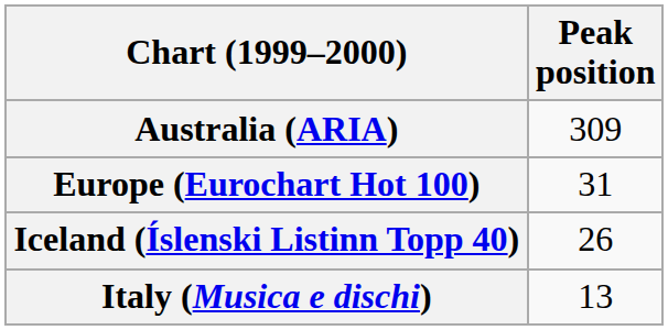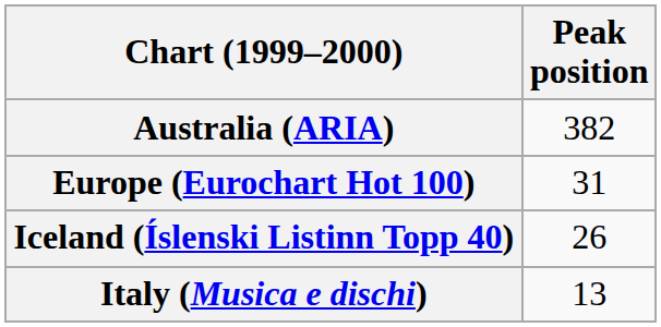 <table class="wikitable sortable plainrowheaders" style="text-align:center">
 <tr>
 <th>Chart (1999–2000)</th>
 <th>Peak<br>position</th>
 </tr>
 <tr>
 <th scope="row">Australia (<a href='#'>ARIA</a>)</th>
-<td>309</td>
+<td>382</td>
 </tr>
 <tr>
 </tr>
 <tr>
 </tr>
 <tr>
 </tr>
 <tr>
 <th scope="row">Europe (<a href='#'>Eurochart Hot 100</a>)</th>
 <td>31</td>
 </tr>
 <tr>
 </tr>
 <tr>
 </tr>
 <tr>
 </tr>
 <tr>
 <th scope="row">Iceland (<a href='#'>Íslenski Listinn Topp 40</a>)</th>
 <td>26</td>
 </tr>
 <tr>
 <th scope="row">Italy (<em><a href='#'>Musica e dischi</a></em>)</th>
 <td>13</td>
 </tr>
 <tr>
 </tr>
 <tr>
 </tr>
 <tr>
 </tr>
 <tr>
 </tr>
 <tr>
 </tr>
 <tr>
 </tr>
 <tr>
 </tr>
 <tr>
 </tr>
 </table>
